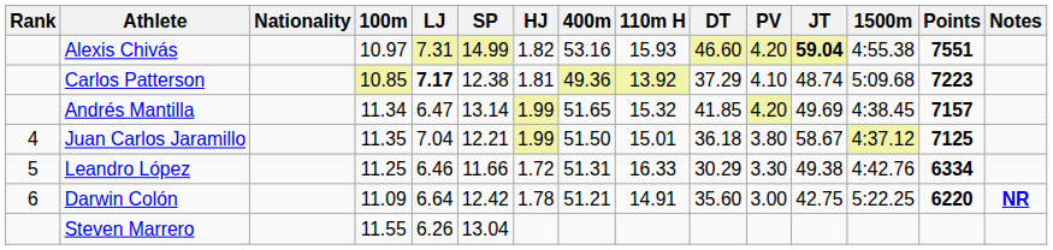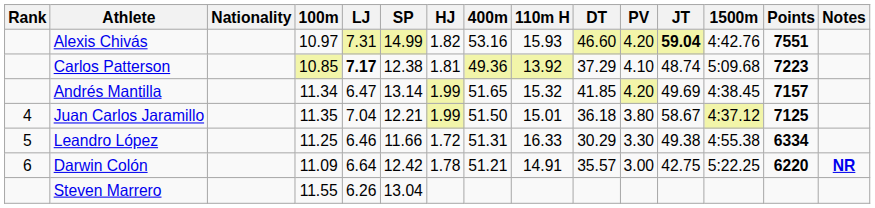 <table class="wikitable sortable" style=" text-align:center;font-size:95%">
 <tr>
 <th>Rank</th>
 <th>Athlete</th>
 <th>Nationality</th>
 <th>100m</th>
 <th>LJ</th>
 <th>SP</th>
 <th>HJ</th>
 <th>400m</th>
 <th>110m H</th>
 <th>DT</th>
 <th>PV</th>
 <th>JT</th>
 <th>1500m</th>
 <th>Points</th>
 <th>Notes</th>
 </tr>
 <tr>
 <td></td>
 <td align=left><a href='#'>Alexis Chivás</a></td>
 <td align=left></td>
 <td>10.97</td>
 <td bgcolor=#F2F5A9>7.31</td>
 <td bgcolor=#F2F5A9>14.99</td>
 <td>1.82</td>
 <td>53.16</td>
 <td>15.93</td>
 <td bgcolor=#F2F5A9>46.60</td>
 <td bgcolor=#F2F5A9>4.20</td>
 <td bgcolor=#F2F5A9><strong>59.04</strong></td>
-<td>4:55.38</td>
+<td>4:42.76</td>
 <td><strong>7551</strong></td>
 <td></td>
 </tr>
 <tr>
 <td></td>
 <td align=left><a href='#'>Carlos Patterson</a></td>
 <td align=left></td>
 <td bgcolor=#F2F5A9>10.85</td>
 <td><strong>7.17</strong></td>
 <td>12.38</td>
 <td>1.81</td>
 <td bgcolor=#F2F5A9>49.36</td>
 <td bgcolor=#F2F5A9>13.92</td>
 <td>37.29</td>
 <td>4.10</td>
 <td>48.74</td>
 <td>5:09.68</td>
 <td><strong>7223</strong></td>
 <td></td>
 </tr>
 <tr>
 <td></td>
 <td align=left><a href='#'>Andrés Mantilla</a></td>
 <td align=left></td>
 <td>11.34</td>
 <td>6.47</td>
 <td>13.14</td>
 <td bgcolor=#F2F5A9>1.99</td>
 <td>51.65</td>
 <td>15.32</td>
 <td>41.85</td>
 <td bgcolor=#F2F5A9>4.20</td>
 <td>49.69</td>
 <td>4:38.45</td>
 <td><strong>7157</strong></td>
 <td></td>
 </tr>
 <tr>
 <td>4</td>
 <td align=left><a href='#'>Juan Carlos Jaramillo</a></td>
 <td align=left></td>
 <td>11.35</td>
 <td>7.04</td>
 <td>12.21</td>
 <td bgcolor=#F2F5A9>1.99</td>
 <td>51.50</td>
 <td>15.01</td>
 <td>36.18</td>
 <td>3.80</td>
 <td>58.67</td>
 <td bgcolor=#F2F5A9>4:37.12</td>
 <td><strong>7125</strong></td>
 <td></td>
 </tr>
 <tr>
 <td>5</td>
 <td align=left><a href='#'>Leandro López</a></td>
 <td align=left></td>
 <td>11.25</td>
 <td>6.46</td>
 <td>11.66</td>
 <td>1.72</td>
 <td>51.31</td>
 <td>16.33</td>
 <td>30.29</td>
 <td>3.30</td>
 <td>49.38</td>
-<td>4:42.76</td>
+<td>4:55.38</td>
 <td><strong>6334</strong></td>
 <td></td>
 </tr>
 <tr>
 <td>6</td>
 <td align=left><a href='#'>Darwin Colón</a></td>
 <td align=left></td>
 <td>11.09</td>
 <td>6.64</td>
 <td>12.42</td>
 <td>1.78</td>
 <td>51.21</td>
 <td>14.91</td>
-<td>35.60</td>
+<td>35.57</td>
 <td>3.00</td>
 <td>42.75</td>
 <td>5:22.25</td>
 <td><strong>6220</strong></td>
 <td><strong><a href='#'>NR</a></strong></td>
 </tr>
 <tr>
 <td></td>
 <td align=left><a href='#'>Steven Marrero</a></td>
 <td align=left></td>
 <td>11.55</td>
 <td>6.26</td>
 <td>13.04</td>
 <td></td>
 <td></td>
 <td></td>
 <td></td>
 <td></td>
 <td></td>
 <td></td>
 <td><strong></strong></td>
 <td></td>
 </tr>
 </table>
